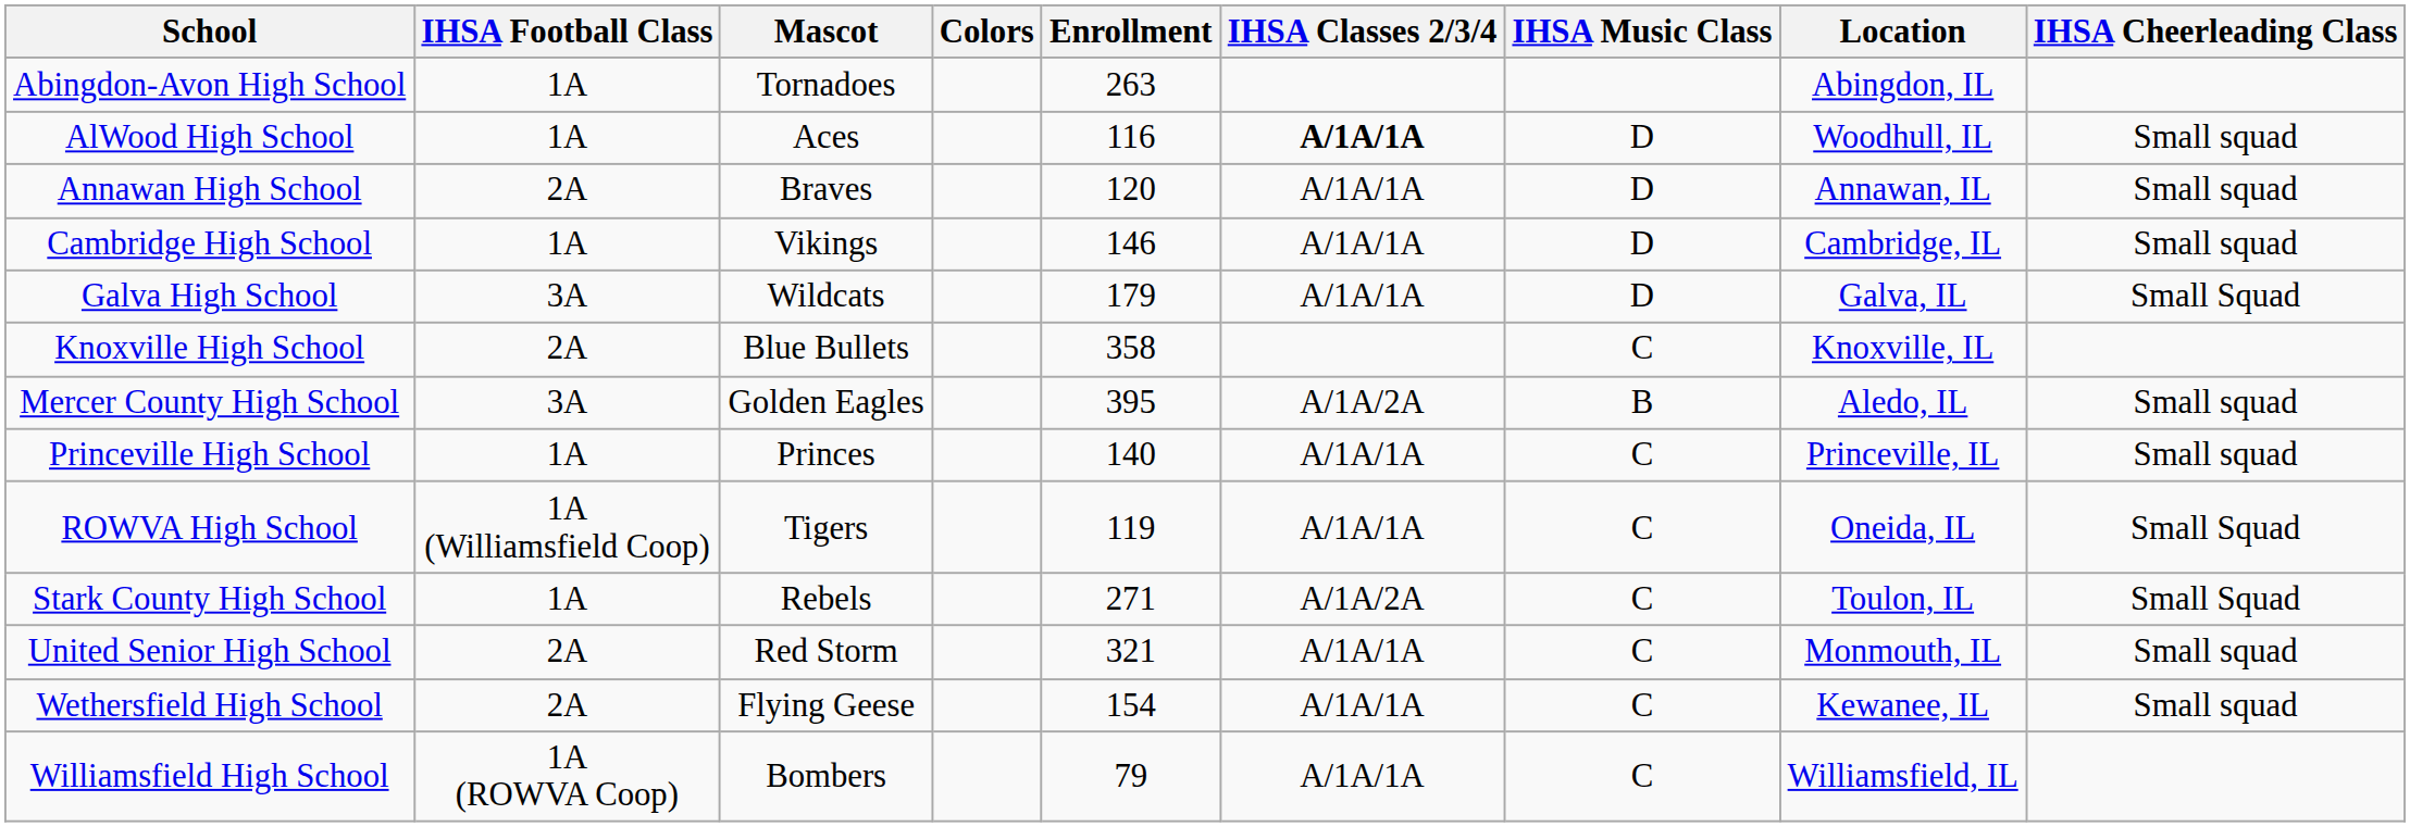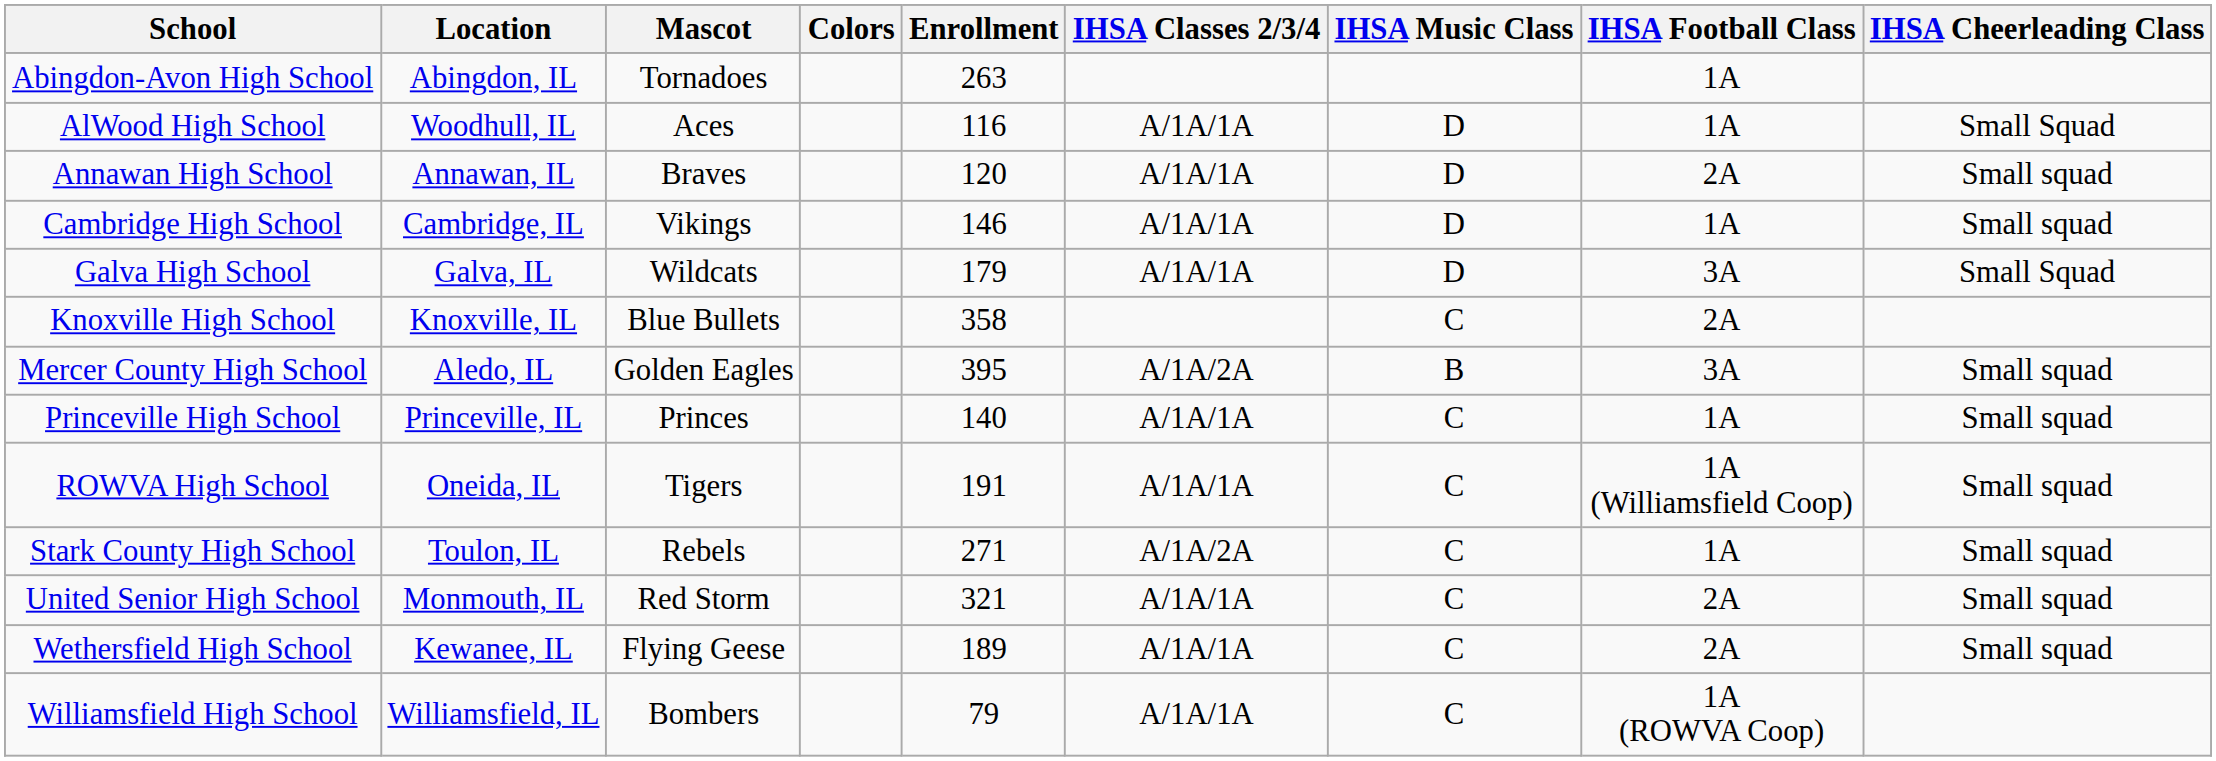 <table class="wikitable" style="text-align:center;">
 <tr>
 <th>School</th>
-<th><a href='#'>IHSA</a> Football Class</th>
+<th>Location</th>
 <th>Mascot</th>
 <th>Colors</th>
 <th>Enrollment</th>
 <th><a href='#'>IHSA</a> Classes 2/3/4</th>
 <th><a href='#'>IHSA</a> Music Class</th>
-<th>Location</th>
+<th><a href='#'>IHSA</a> Football Class</th>
 <th><a href='#'>IHSA</a> Cheerleading Class</th>
 </tr>
 <tr>
 <td><a href='#'>Abingdon-Avon High School</a></td>
-<td>1A</td>
+<td><a href='#'>Abingdon, IL</a></td>
 <td>Tornadoes</td>
 <td> <br></td>
 <td>263</td>
 <td></td>
 <td></td>
-<td><a href='#'>Abingdon, IL</a></td>
+<td>1A</td>
 <td></td>
 </tr>
 <tr>
 <td><a href='#'>AlWood High School</a></td>
-<td>1A</td>
+<td><a href='#'>Woodhull, IL</a></td>
 <td>Aces</td>
 <td> </td>
 <td>116</td>
-<td><strong>A/1A/1A</strong></td>
+<td>A/1A/1A</td>
 <td>D</td>
-<td><a href='#'>Woodhull, IL</a></td>
-<td>Small squad</td>
+<td>1A</td>
+<td>Small Squad</td>
 </tr>
 <tr>
 <td><a href='#'>Annawan High School</a></td>
-<td>2A</td>
+<td><a href='#'>Annawan, IL</a></td>
 <td>Braves</td>
 <td> </td>
 <td>120</td>
 <td>A/1A/1A</td>
 <td>D</td>
-<td><a href='#'>Annawan, IL</a></td>
+<td>2A</td>
 <td>Small squad</td>
 </tr>
 <tr>
 <td><a href='#'>Cambridge High School</a></td>
-<td>1A</td>
+<td><a href='#'>Cambridge, IL</a></td>
 <td>Vikings</td>
 <td> </td>
 <td>146</td>
 <td>A/1A/1A</td>
 <td>D</td>
-<td><a href='#'>Cambridge, IL</a></td>
+<td>1A</td>
 <td>Small squad</td>
 </tr>
 <tr>
 <td><a href='#'>Galva High School</a></td>
-<td>3A</td>
+<td><a href='#'>Galva, IL</a></td>
 <td>Wildcats</td>
 <td> </td>
 <td>179</td>
 <td>A/1A/1A</td>
 <td>D</td>
-<td><a href='#'>Galva, IL</a></td>
+<td>3A</td>
 <td>Small Squad</td>
 </tr>
 <tr>
 <td><a href='#'>Knoxville High School</a></td>
-<td>2A</td>
+<td><a href='#'>Knoxville, IL</a></td>
 <td>Blue Bullets</td>
 <td>  </td>
 <td>358</td>
 <td></td>
 <td>C</td>
-<td><a href='#'>Knoxville, IL</a></td>
+<td>2A</td>
 <td></td>
 </tr>
 <tr>
 <td><a href='#'>Mercer County High School</a></td>
-<td>3A</td>
+<td><a href='#'>Aledo, IL</a></td>
 <td>Golden Eagles</td>
 <td>  </td>
 <td>395</td>
 <td>A/1A/2A</td>
 <td>B</td>
-<td><a href='#'>Aledo, IL</a></td>
+<td>3A</td>
 <td>Small squad</td>
 </tr>
 <tr>
 <td><a href='#'>Princeville High School</a></td>
-<td>1A</td>
+<td><a href='#'>Princeville, IL</a></td>
 <td>Princes</td>
 <td> </td>
 <td>140</td>
 <td>A/1A/1A</td>
 <td>C</td>
-<td><a href='#'>Princeville, IL</a></td>
+<td>1A</td>
 <td>Small squad</td>
 </tr>
 <tr>
 <td><a href='#'>ROWVA High School</a></td>
-<td>1A<br>(Williamsfield Coop)</td>
+<td><a href='#'>Oneida, IL</a></td>
 <td>Tigers</td>
 <td> </td>
-<td>119</td>
+<td>191</td>
 <td>A/1A/1A</td>
 <td>C</td>
-<td><a href='#'>Oneida, IL</a></td>
-<td>Small Squad</td>
+<td>1A<br>(Williamsfield Coop)</td>
+<td>Small squad</td>
 </tr>
 <tr>
 <td><a href='#'>Stark County High School</a></td>
-<td>1A</td>
+<td><a href='#'>Toulon, IL</a></td>
 <td>Rebels</td>
 <td>  </td>
 <td>271</td>
 <td>A/1A/2A</td>
 <td>C</td>
-<td><a href='#'>Toulon, IL</a></td>
-<td>Small Squad</td>
+<td>1A</td>
+<td>Small squad</td>
 </tr>
 <tr>
 <td><a href='#'>United Senior High School</a></td>
-<td>2A</td>
+<td><a href='#'>Monmouth, IL</a></td>
 <td>Red Storm</td>
 <td>  </td>
 <td>321</td>
 <td>A/1A/1A</td>
 <td>C</td>
-<td><a href='#'>Monmouth, IL</a></td>
+<td>2A</td>
 <td>Small squad</td>
 </tr>
 <tr>
 <td><a href='#'>Wethersfield High School</a></td>
-<td>2A</td>
+<td><a href='#'>Kewanee, IL</a></td>
 <td>Flying Geese</td>
 <td> </td>
-<td>154</td>
+<td>189</td>
 <td>A/1A/1A</td>
 <td>C</td>
-<td><a href='#'>Kewanee, IL</a></td>
+<td>2A</td>
 <td>Small squad</td>
 </tr>
 <tr>
 <td><a href='#'>Williamsfield High School</a></td>
-<td>1A<br>(ROWVA Coop)</td>
+<td><a href='#'>Williamsfield, IL</a></td>
 <td>Bombers</td>
 <td> </td>
 <td>79</td>
 <td>A/1A/1A</td>
 <td>C</td>
-<td><a href='#'>Williamsfield, IL</a></td>
+<td>1A<br>(ROWVA Coop)</td>
 <td></td>
 </tr>
 </table>
